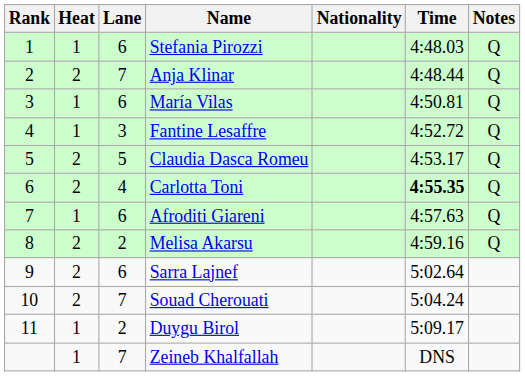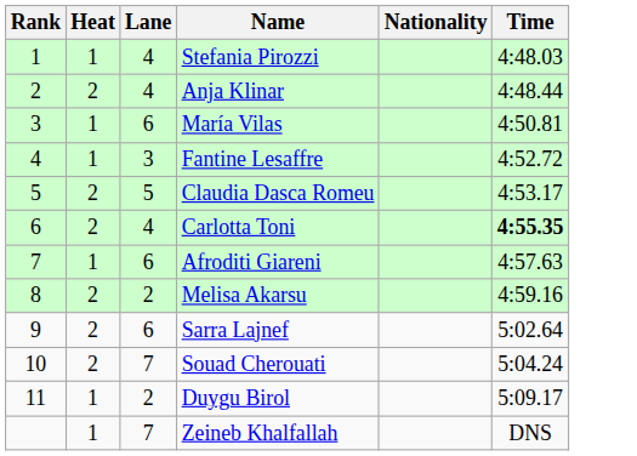 <table class="wikitable sortable" style="text-align:center">
 <tr>
 <th>Rank</th>
 <th>Heat</th>
 <th>Lane</th>
 <th>Name</th>
 <th>Nationality</th>
 <th>Time</th>
-<th>Notes</th>
 </tr>
 <tr bgcolor=ccffcc>
 <td>1</td>
 <td>1</td>
-<td>6</td>
+<td>4</td>
 <td align="left"><a href='#'>Stefania Pirozzi</a></td>
 <td align="left"></td>
 <td>4:48.03</td>
-<td>Q</td>
 </tr>
 <tr bgcolor="ccffcc">
 <td>2</td>
 <td>2</td>
-<td>7</td>
+<td>4</td>
 <td align="left"><a href='#'>Anja Klinar</a></td>
 <td align="left"></td>
 <td>4:48.44</td>
-<td>Q</td>
 </tr>
 <tr bgcolor="ccffcc">
 <td>3</td>
 <td>1</td>
 <td>6</td>
 <td align="left"><a href='#'>María Vilas</a></td>
 <td align="left"></td>
 <td>4:50.81</td>
-<td>Q</td>
 </tr>
 <tr bgcolor="ccffcc">
 <td>4</td>
 <td>1</td>
 <td>3</td>
 <td align="left"><a href='#'>Fantine Lesaffre</a></td>
 <td align="left"></td>
 <td>4:52.72</td>
-<td>Q</td>
 </tr>
 <tr bgcolor="ccffcc">
 <td>5</td>
 <td>2</td>
 <td>5</td>
 <td align="left"><a href='#'>Claudia Dasca Romeu</a></td>
 <td align="left"></td>
 <td>4:53.17</td>
-<td>Q</td>
 </tr>
 <tr bgcolor="ccffcc">
 <td>6</td>
 <td>2</td>
 <td>4</td>
 <td align="left"><a href='#'>Carlotta Toni</a></td>
 <td align="left"></td>
 <td><strong>4:55.35</strong></td>
-<td>Q</td>
 </tr>
 <tr bgcolor="ccffcc">
 <td>7</td>
 <td>1</td>
 <td>6</td>
 <td align="left"><a href='#'>Afroditi Giareni</a></td>
 <td align="left"></td>
 <td>4:57.63</td>
-<td>Q</td>
 </tr>
 <tr bgcolor="ccffcc">
 <td>8</td>
 <td>2</td>
 <td>2</td>
 <td align="left"><a href='#'>Melisa Akarsu</a></td>
 <td align="left"></td>
 <td>4:59.16</td>
-<td>Q</td>
 </tr>
 <tr>
 <td>9</td>
 <td>2</td>
 <td>6</td>
 <td align="left"><a href='#'>Sarra Lajnef</a></td>
 <td align="left"></td>
 <td>5:02.64</td>
-<td></td>
 </tr>
 <tr>
 <td>10</td>
 <td>2</td>
 <td>7</td>
 <td align="left"><a href='#'>Souad Cherouati</a></td>
 <td align="left"></td>
 <td>5:04.24</td>
-<td></td>
 </tr>
 <tr>
 <td>11</td>
 <td>1</td>
 <td>2</td>
 <td align="left"><a href='#'>Duygu Birol</a></td>
 <td align="left"></td>
 <td>5:09.17</td>
-<td></td>
 </tr>
 <tr>
 <td></td>
 <td>1</td>
 <td>7</td>
 <td align="left"><a href='#'>Zeineb Khalfallah</a></td>
 <td align="left"></td>
 <td>DNS</td>
-<td></td>
 </tr>
 </table>
